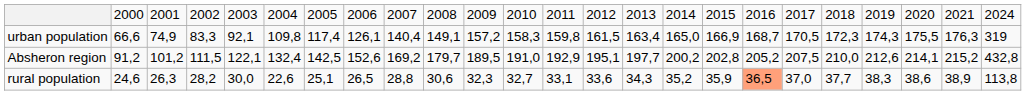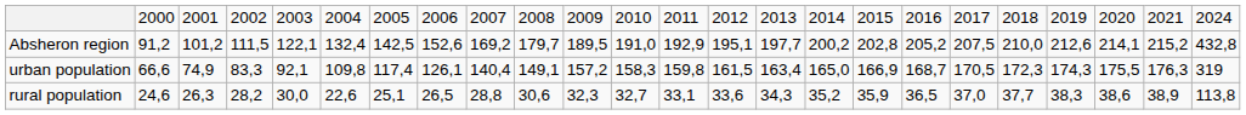 <table class="wikitable">
 <tr>
 <th></th>
 <td>2000</td>
 <td>2001</td>
 <td>2002</td>
 <td>2003</td>
 <td>2004</td>
 <td>2005</td>
 <td>2006</td>
 <td>2007</td>
 <td>2008</td>
 <td>2009</td>
 <td>2010</td>
 <td>2011</td>
 <td>2012</td>
 <td>2013</td>
 <td>2014</td>
 <td>2015</td>
 <td>2016</td>
 <td>2017</td>
 <td>2018</td>
 <td>2019</td>
 <td>2020</td>
 <td>2021</td>
 <td>2024</td>
 </tr>
 <tr>
+<td>Absheron region</td>
+<td>91,2</td>
+<td>101,2</td>
+<td>111,5</td>
+<td>122,1</td>
+<td>132,4</td>
+<td>142,5</td>
+<td>152,6</td>
+<td>169,2</td>
+<td>179,7</td>
+<td>189,5</td>
+<td>191,0</td>
+<td>192,9</td>
+<td>195,1</td>
+<td>197,7</td>
+<td>200,2</td>
+<td>202,8</td>
+<td>205,2</td>
+<td>207,5</td>
+<td>210,0</td>
+<td>212,6</td>
+<td>214,1</td>
+<td>215,2</td>
+<td>432,8</td>
+</tr>
+<tr>
 <td>urban population</td>
 <td>66,6</td>
 <td>74,9</td>
 <td>83,3</td>
 <td>92,1</td>
 <td>109,8</td>
 <td>117,4</td>
 <td>126,1</td>
 <td>140,4</td>
 <td>149,1</td>
 <td>157,2</td>
 <td>158,3</td>
 <td>159,8</td>
 <td>161,5</td>
 <td>163,4</td>
 <td>165,0</td>
 <td>166,9</td>
 <td>168,7</td>
 <td>170,5</td>
 <td>172,3</td>
 <td>174,3</td>
 <td>175,5</td>
 <td>176,3</td>
 <td>319</td>
 </tr>
 <tr>
-<td>Absheron region</td>
-<td>91,2</td>
-<td>101,2</td>
-<td>111,5</td>
-<td>122,1</td>
-<td>132,4</td>
-<td>142,5</td>
-<td>152,6</td>
-<td>169,2</td>
-<td>179,7</td>
-<td>189,5</td>
-<td>191,0</td>
-<td>192,9</td>
-<td>195,1</td>
-<td>197,7</td>
-<td>200,2</td>
-<td>202,8</td>
-<td>205,2</td>
-<td>207,5</td>
-<td>210,0</td>
-<td>212,6</td>
-<td>214,1</td>
-<td>215,2</td>
-<td>432,8</td>
-</tr>
-<tr>
 <td>rural population</td>
 <td>24,6</td>
 <td>26,3</td>
 <td>28,2</td>
 <td>30,0</td>
 <td>22,6</td>
 <td>25,1</td>
 <td>26,5</td>
 <td>28,8</td>
 <td>30,6</td>
 <td>32,3</td>
 <td>32,7</td>
 <td>33,1</td>
 <td>33,6</td>
 <td>34,3</td>
 <td>35,2</td>
 <td>35,9</td>
-<td style="background: lightsalmon;">36,5</td>
+<td>36,5</td>
 <td>37,0</td>
 <td>37,7</td>
 <td>38,3</td>
 <td>38,6</td>
 <td>38,9</td>
 <td>113,8</td>
 </tr>
 </table>
